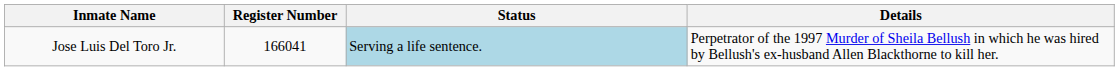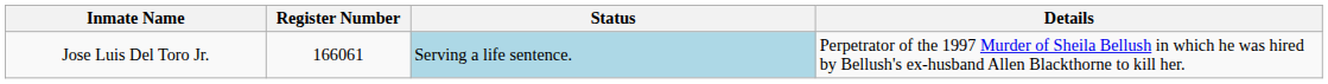 <table class="wikitable sortable">
 <tr>
 <th width=18%>Inmate Name</th>
 <th width=10%>Register Number</th>
 <th width=28%>Status</th>
 <th width=35%>Details</th>
 </tr>
 <tr>
 <td style="text-align:center;">Jose Luis Del Toro Jr.</td>
-<td style="text-align:center;">166041</td>
+<td style="text-align:center;">166061</td>
 <td style="background: lightblue;">Serving a life sentence.</td>
 <td>Perpetrator of the 1997 <a href='#'>Murder of Sheila Bellush</a> in which he was hired by Bellush's ex-husband Allen Blackthorne to kill her.</td>
 </tr>
 </table>
